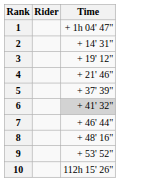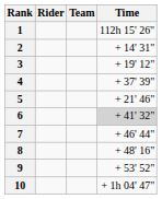 <table class="wikitable">
 <tr>
 <th scope="col">Rank</th>
 <th scope="col">Rider</th>
+<th scope="col">Team</th>
 <th scope="col">Time</th>
 </tr>
 <tr>
 <th scope="row">1</th>
 <td> </td>
-<td style="text-align:right;">+ 1h 04' 47"</td>
+<td></td>
+<td style="text-align:right;">112h 15' 26"</td>
 </tr>
 <tr>
 <th scope="row">2</th>
+<td></td>
 <td></td>
 <td style="text-align:right;">+ 14' 31"</td>
 </tr>
 <tr>
 <th scope="row">3</th>
 <td></td>
+<td></td>
 <td style="text-align:right;">+ 19' 12"</td>
 </tr>
 <tr>
 <th scope="row">4</th>
 <td></td>
-<td style="text-align:right;">+ 21' 46"</td>
+<td></td>
+<td style="text-align:right;">+ 37' 39"</td>
 </tr>
 <tr>
 <th scope="row">5</th>
 <td></td>
-<td style="text-align:right;">+ 37' 39"</td>
+<td></td>
+<td style="text-align:right;">+ 21' 46"</td>
 </tr>
 <tr>
 <th scope="row">6</th>
+<td></td>
 <td></td>
 <td style="background: lightgrey; text-align:right;">+ 41' 32"</td>
 </tr>
 <tr>
 <th scope="row">7</th>
 <td></td>
+<td></td>
 <td style="text-align:right;">+ 46' 44"</td>
 </tr>
 <tr>
 <th scope="row">8</th>
+<td></td>
 <td></td>
 <td style="text-align:right;">+ 48' 16"</td>
 </tr>
 <tr>
 <th scope="row">9</th>
 <td></td>
+<td></td>
 <td style="text-align:right;">+ 53' 52"</td>
 </tr>
 <tr>
 <th scope="row">10</th>
 <td></td>
-<td style="text-align:right;">112h 15' 26"</td>
+<td></td>
+<td style="text-align:right;">+ 1h 04' 47"</td>
 </tr>
 </table>
